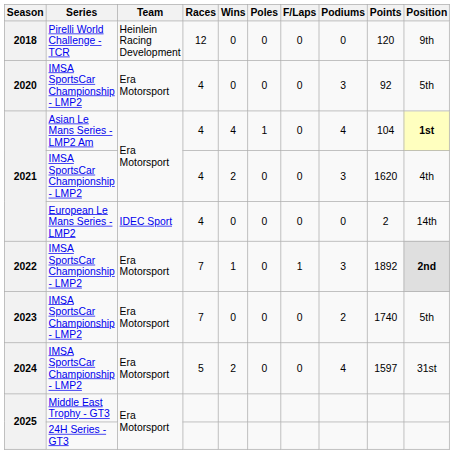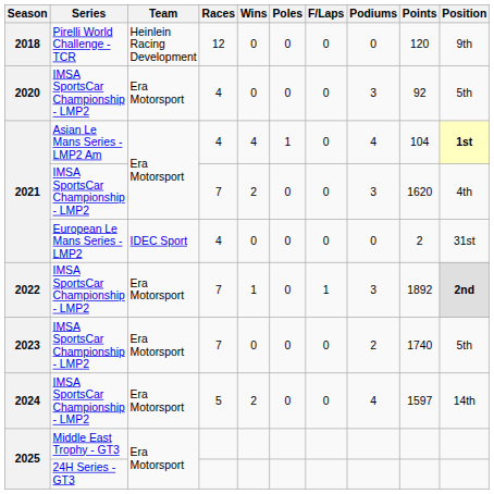 <table class="wikitable" style="font-size: 90%; text-align:center">
 <tr>
 <th>Season</th>
 <th>Series</th>
 <th>Team</th>
 <th>Races</th>
 <th>Wins</th>
 <th>Poles</th>
 <th>F/Laps</th>
 <th>Podiums</th>
 <th>Points</th>
 <th>Position</th>
 </tr>
 <tr>
 <th>2018</th>
 <td align=left><a href='#'>Pirelli World Challenge - TCR</a></td>
 <td align=left>Heinlein Racing Development</td>
 <td>12</td>
 <td>0</td>
 <td>0</td>
 <td>0</td>
 <td>0</td>
 <td>120</td>
 <td>9th</td>
 </tr>
 <tr>
 <th>2020</th>
 <td align="left"><a href='#'>IMSA SportsCar Championship - LMP2</a></td>
 <td align="left">Era Motorsport</td>
 <td>4</td>
 <td>0</td>
 <td>0</td>
 <td>0</td>
 <td>3</td>
 <td>92</td>
 <td>5th</td>
 </tr>
 <tr>
 <th rowspan="3">2021</th>
 <td align="left"><a href='#'>Asian Le Mans Series - LMP2 Am</a></td>
 <td rowspan="2" align="left">Era Motorsport</td>
 <td>4</td>
 <td>4</td>
 <td>1</td>
 <td>0</td>
 <td>4</td>
 <td>104</td>
 <td style="background:#FFFFBF;"><strong>1st</strong></td>
 </tr>
 <tr>
 <td align="left"><a href='#'>IMSA SportsCar Championship - LMP2</a></td>
-<td>4</td>
+<td>7</td>
 <td>2</td>
 <td>0</td>
 <td>0</td>
 <td>3</td>
 <td>1620</td>
 <td>4th</td>
 </tr>
 <tr>
 <td align=left><a href='#'>European Le Mans Series - LMP2</a></td>
 <td align=left><a href='#'>IDEC Sport</a></td>
 <td>4</td>
 <td>0</td>
 <td>0</td>
 <td>0</td>
 <td>0</td>
 <td>2</td>
-<td>14th</td>
+<td>31st</td>
 </tr>
 <tr>
 <th>2022</th>
 <td align=left><a href='#'>IMSA SportsCar Championship - LMP2</a></td>
 <td align=left>Era Motorsport</td>
 <td>7</td>
 <td>1</td>
 <td>0</td>
 <td>1</td>
 <td>3</td>
 <td>1892</td>
 <td style="background:#DFDFDF;"><strong>2nd</strong></td>
 </tr>
 <tr>
 <th>2023</th>
 <td align=left><a href='#'>IMSA SportsCar Championship - LMP2</a></td>
 <td align=left>Era Motorsport</td>
 <td>7</td>
 <td>0</td>
 <td>0</td>
 <td>0</td>
 <td>2</td>
 <td>1740</td>
 <td>5th</td>
 </tr>
 <tr>
 <th>2024</th>
 <td align=left><a href='#'>IMSA SportsCar Championship - LMP2</a></td>
 <td align=left>Era Motorsport</td>
 <td>5</td>
 <td>2</td>
 <td>0</td>
 <td>0</td>
 <td>4</td>
 <td>1597</td>
-<td>31st</td>
+<td>14th</td>
 </tr>
 <tr>
 <th rowspan="2">2025</th>
 <td align=left><a href='#'>Middle East Trophy - GT3</a></td>
 <td rowspan="2" align="left">Era Motorsport</td>
 <td></td>
 <td></td>
 <td></td>
 <td></td>
 <td></td>
 <td></td>
 <td></td>
 </tr>
 <tr>
 <td align=left><a href='#'>24H Series - GT3</a></td>
 <td></td>
 <td></td>
 <td></td>
 <td></td>
 <td></td>
 <td></td>
 <td></td>
 </tr>
 </table>
